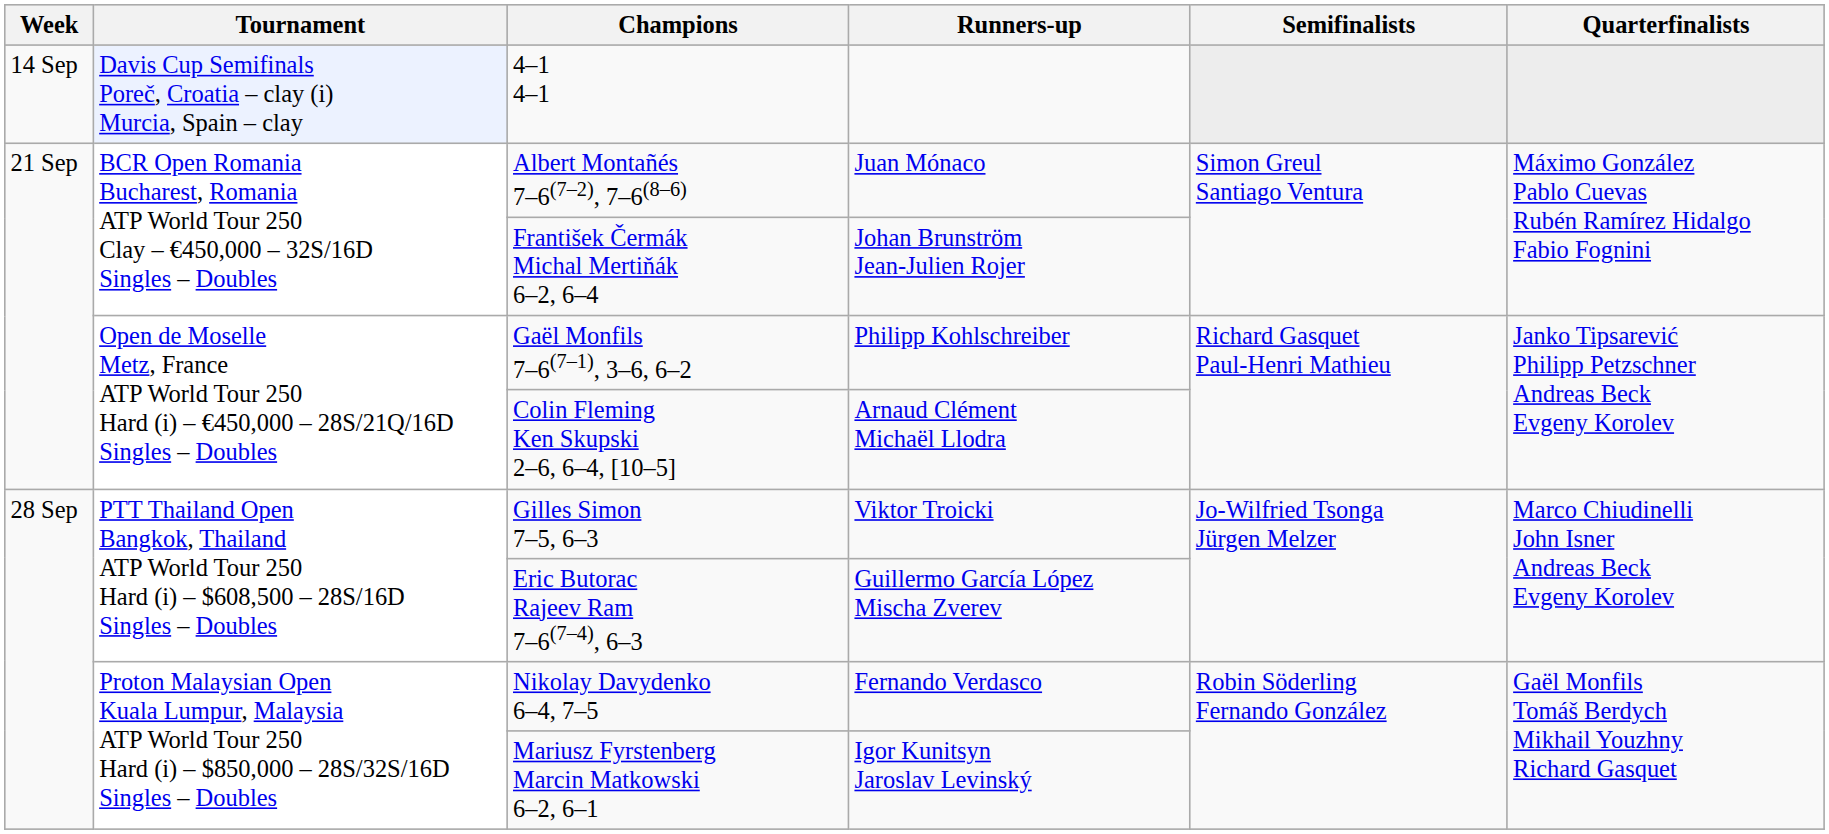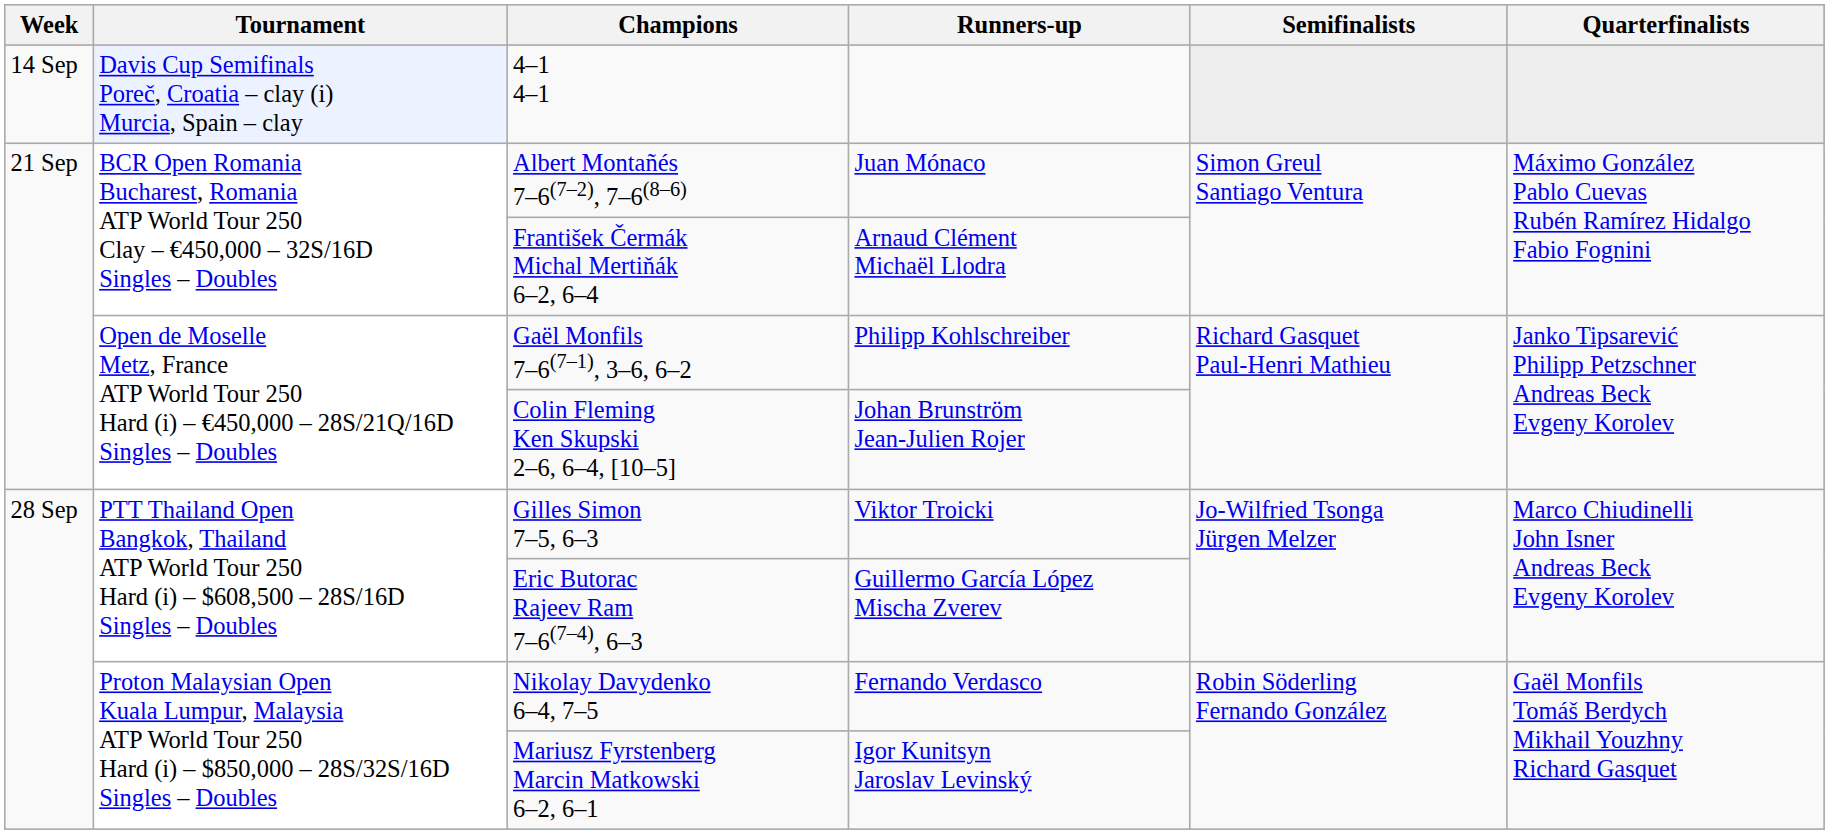 <table class=wikitable style=font-size:95%>
 <tr>
 <th style="width:48px;">Week</th>
 <th style="width:250px;">Tournament</th>
 <th style="width:205px;">Champions</th>
 <th style="width:205px;">Runners-up</th>
 <th style="width:190px;">Semifinalists</th>
 <th style="width:190px;">Quarterfinalists</th>
 </tr>
 <tr valign=top>
 <td rowspan=1>14 Sep</td>
 <td style="background:#ecf2ff;"rowspan=1><a href='#'>Davis Cup Semifinals</a><br> <a href='#'>Poreč</a>, <a href='#'>Croatia</a> – clay (i)<br> <a href='#'>Murcia</a>, Spain – clay</td>
 <td> 4–1<br> 4–1</td>
 <td><br></td>
 <td bgcolor="#ededed"></td>
 <td bgcolor="#ededed"></td>
 </tr>
 <tr valign=top>
 <td rowspan=4>21 Sep</td>
 <td style="background:#ffffff;" rowspan=2><a href='#'>BCR Open Romania</a><br> <a href='#'>Bucharest</a>, <a href='#'>Romania</a><br>ATP World Tour 250<br>Clay – €450,000 – 32S/16D<br><a href='#'>Singles</a> – <a href='#'>Doubles</a></td>
 <td> <a href='#'>Albert Montañés</a><br>7–6<sup>(7–2)</sup>, 7–6<sup>(8–6)</sup></td>
 <td> <a href='#'>Juan Mónaco</a></td>
 <td rowspan=2> <a href='#'>Simon Greul</a><br> <a href='#'>Santiago Ventura</a></td>
 <td rowspan=2> <a href='#'>Máximo González</a><br>  <a href='#'>Pablo Cuevas</a><br> <a href='#'>Rubén Ramírez Hidalgo</a><br>  <a href='#'>Fabio Fognini</a></td>
 </tr>
 <tr valign=top>
 <td> <a href='#'>František Čermák</a><br> <a href='#'>Michal Mertiňák</a> <br>6–2, 6–4</td>
-<td> <a href='#'>Johan Brunström</a>  <br> <a href='#'>Jean-Julien Rojer</a></td>
+<td> <a href='#'>Arnaud Clément</a><br> <a href='#'>Michaël Llodra</a></td>
 </tr>
 <tr valign=top>
 <td style="background:#ffffff;" rowspan=2><a href='#'>Open de Moselle</a><br> <a href='#'>Metz</a>, France<br>ATP World Tour 250<br>Hard (i) – €450,000 – 28S/21Q/16D<br><a href='#'>Singles</a> – <a href='#'>Doubles</a></td>
 <td> <a href='#'>Gaël Monfils</a><br>7–6<sup>(7–1)</sup>, 3–6, 6–2</td>
 <td> <a href='#'>Philipp Kohlschreiber</a></td>
 <td rowspan=2> <a href='#'>Richard Gasquet</a><br> <a href='#'>Paul-Henri Mathieu</a></td>
 <td rowspan=2> <a href='#'>Janko Tipsarević</a><br> <a href='#'>Philipp Petzschner</a><br> <a href='#'>Andreas Beck</a><br> <a href='#'>Evgeny Korolev</a></td>
 </tr>
 <tr valign=top>
 <td> <a href='#'>Colin Fleming</a><br> <a href='#'>Ken Skupski</a><br>2–6, 6–4, [10–5]</td>
-<td> <a href='#'>Arnaud Clément</a><br> <a href='#'>Michaël Llodra</a></td>
+<td> <a href='#'>Johan Brunström</a>  <br> <a href='#'>Jean-Julien Rojer</a></td>
 </tr>
 <tr valign=top>
 <td rowspan=4>28 Sep</td>
 <td style="background:#ffffff;" rowspan=2><a href='#'>PTT Thailand Open</a><br> <a href='#'>Bangkok</a>, <a href='#'>Thailand</a><br>ATP World Tour 250<br>Hard (i) – $608,500 – 28S/16D<br><a href='#'>Singles</a> – <a href='#'>Doubles</a></td>
 <td> <a href='#'>Gilles Simon</a> <br> 7–5, 6–3</td>
 <td> <a href='#'>Viktor Troicki</a></td>
 <td rowspan=2> <a href='#'>Jo-Wilfried Tsonga</a><br> <a href='#'>Jürgen Melzer</a></td>
 <td rowspan=2> <a href='#'>Marco Chiudinelli</a><br> <a href='#'>John Isner</a><br> <a href='#'>Andreas Beck</a><br> <a href='#'>Evgeny Korolev</a></td>
 </tr>
 <tr valign=top>
 <td> <a href='#'>Eric Butorac</a><br> <a href='#'>Rajeev Ram</a><br>7–6<sup>(7–4)</sup>, 6–3</td>
 <td> <a href='#'>Guillermo García López</a><br> <a href='#'>Mischa Zverev</a></td>
 </tr>
 <tr valign=top>
 <td style="background:#ffffff;" rowspan=2><a href='#'>Proton Malaysian Open</a><br> <a href='#'>Kuala Lumpur</a>, <a href='#'>Malaysia</a><br>ATP World Tour 250<br>Hard (i) – $850,000 – 28S/32S/16D<br><a href='#'>Singles</a> – <a href='#'>Doubles</a></td>
 <td> <a href='#'>Nikolay Davydenko</a> <br>6–4, 7–5</td>
 <td> <a href='#'>Fernando Verdasco</a></td>
 <td rowspan=2> <a href='#'>Robin Söderling</a><br> <a href='#'>Fernando González</a></td>
 <td rowspan=2> <a href='#'>Gaël Monfils</a><br> <a href='#'>Tomáš Berdych</a><br> <a href='#'>Mikhail Youzhny</a><br> <a href='#'>Richard Gasquet</a></td>
 </tr>
 <tr valign=top>
 <td> <a href='#'>Mariusz Fyrstenberg</a><br> <a href='#'>Marcin Matkowski</a><br>6–2, 6–1</td>
 <td> <a href='#'>Igor Kunitsyn</a><br> <a href='#'>Jaroslav Levinský</a></td>
 </tr>
 </table>
